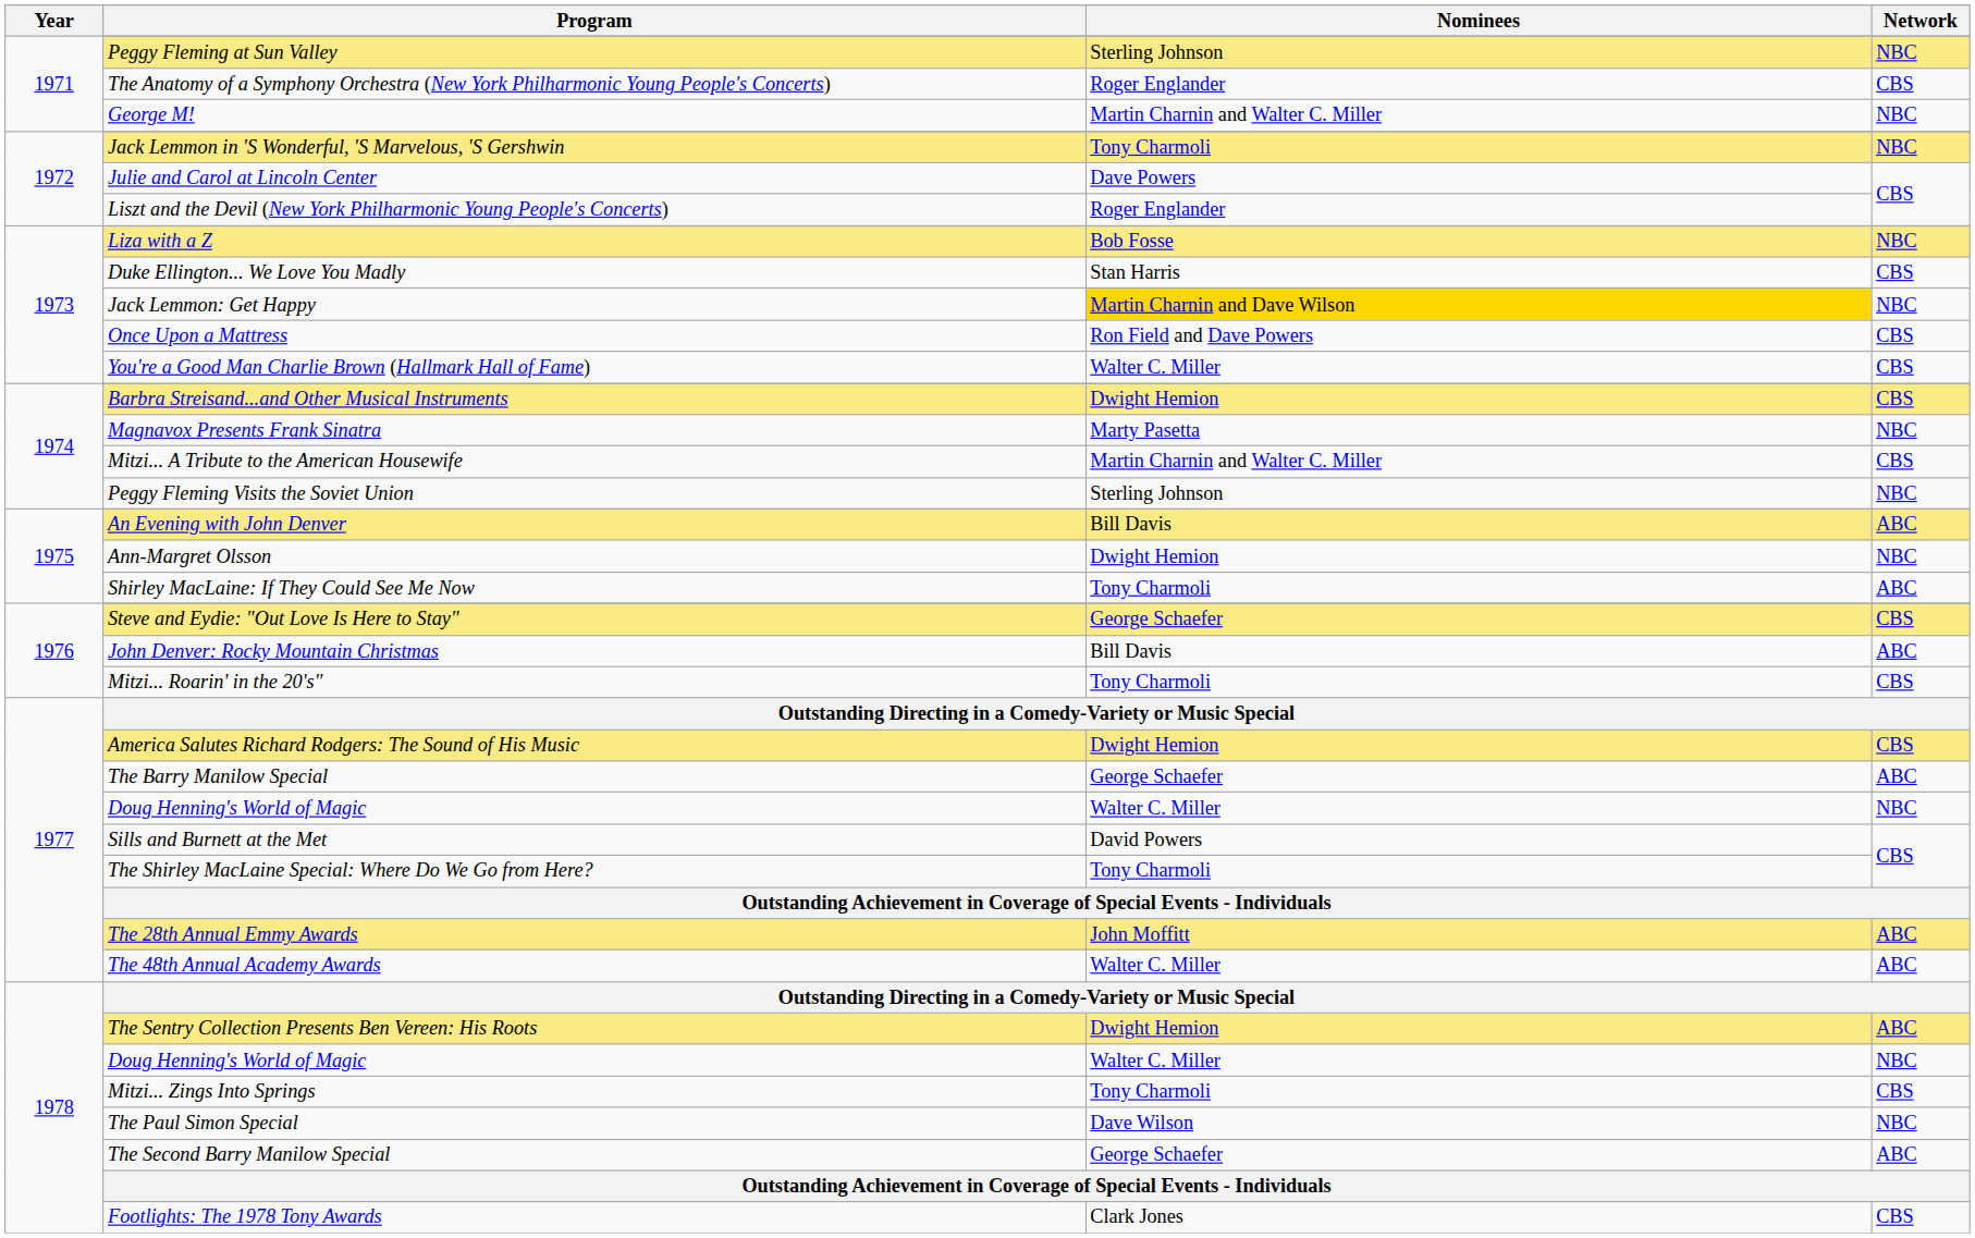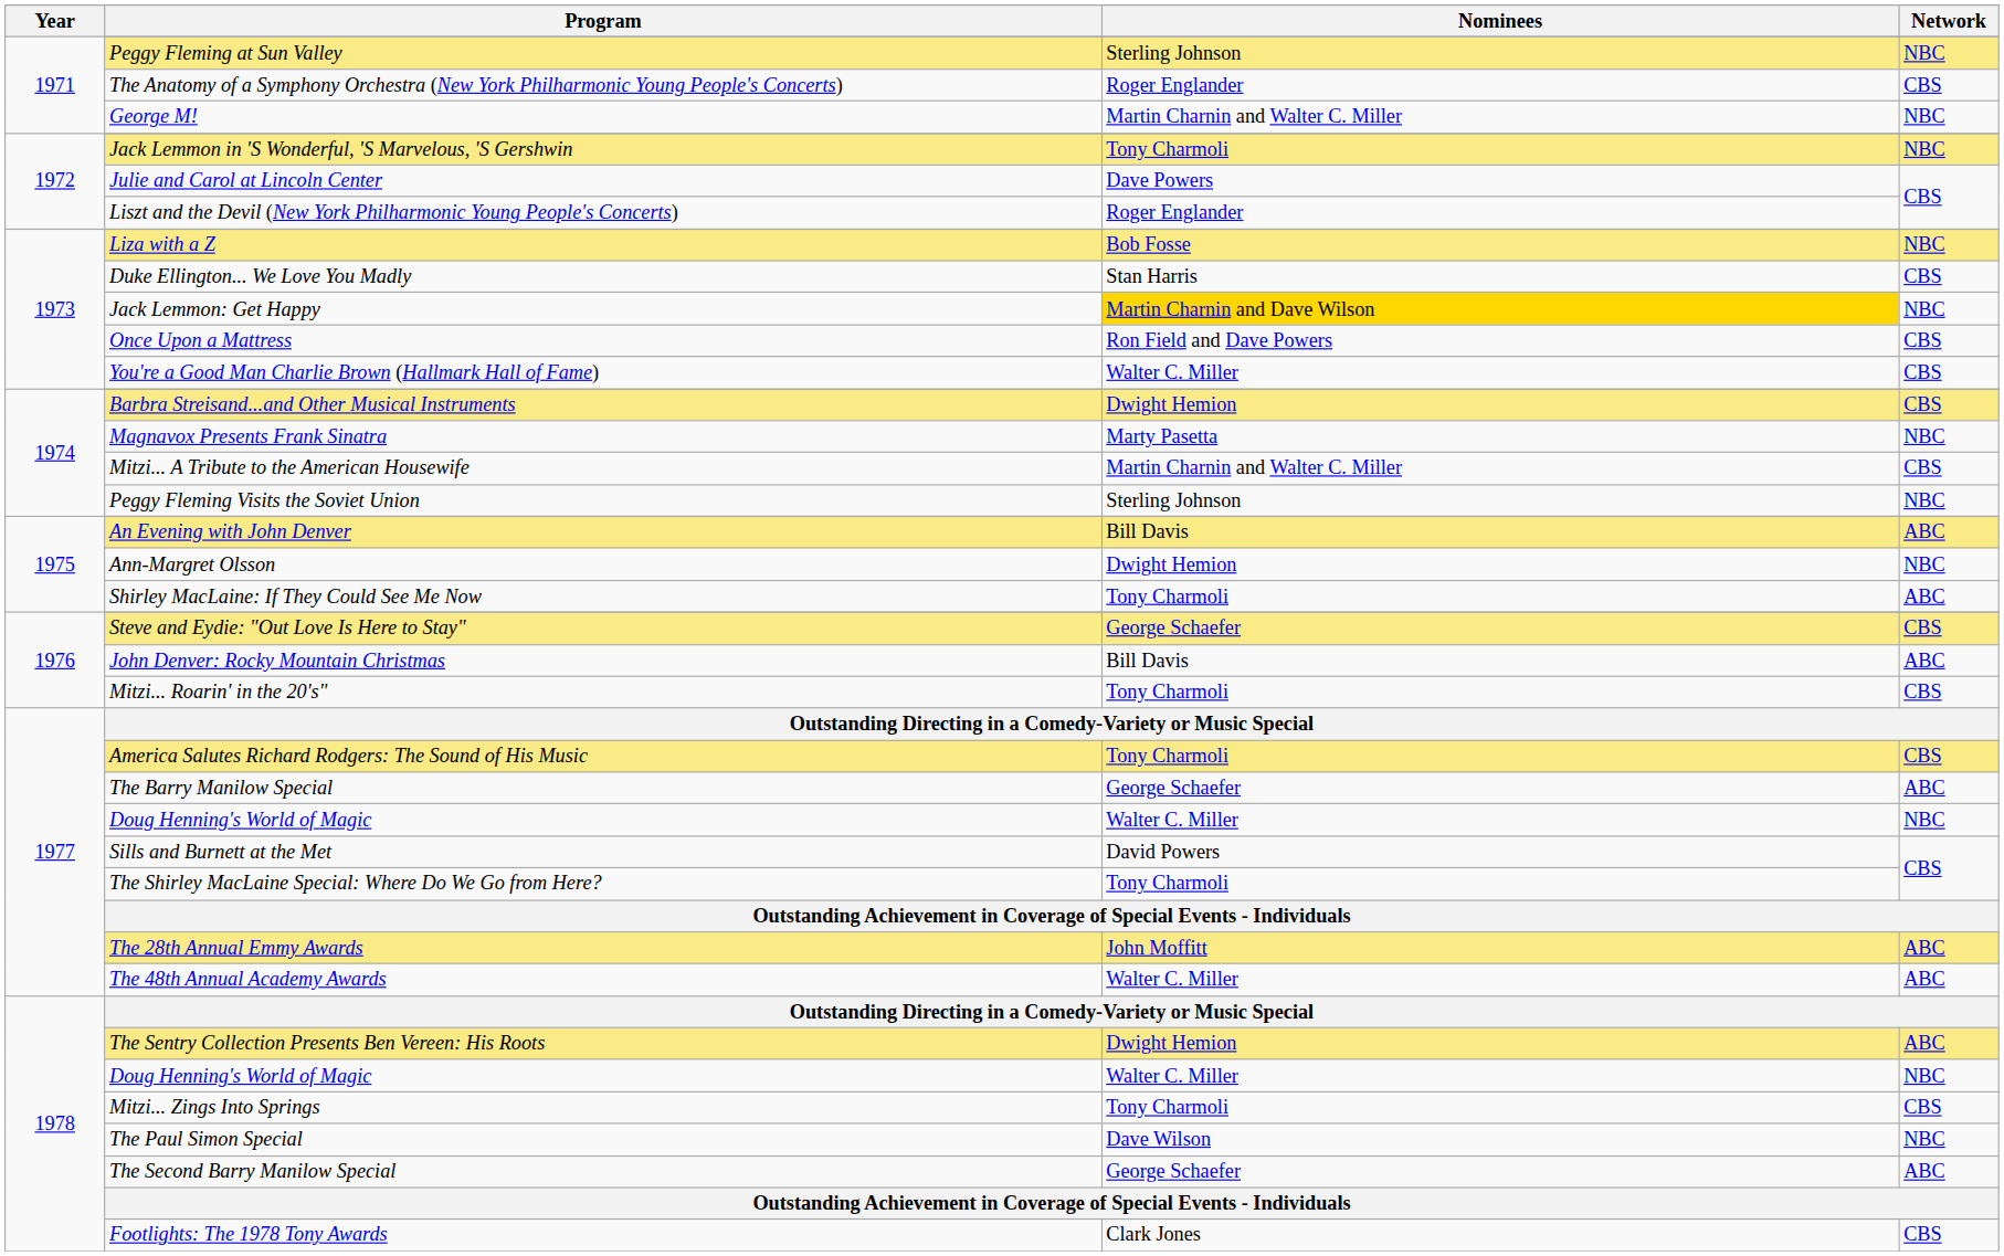 <table class="wikitable" style="width:100%">
 <tr bgcolor="#bebebe">
 <th width="5%">Year</th>
 <th width="50%">Program</th>
 <th width="40%">Nominees</th>
 <th width="5%">Network</th>
 </tr>
 <tr>
 <td rowspan="4" align=center><a href='#'>1971</a><br></td>
 </tr>
 <tr style="background:#FAEB86;">
 <td><em>Peggy Fleming at Sun Valley</em></td>
 <td>Sterling Johnson</td>
 <td><a href='#'>NBC</a></td>
 </tr>
 <tr>
 <td><em>The Anatomy of a Symphony Orchestra</em> (<em><a href='#'>New York Philharmonic Young People's Concerts</a></em>)</td>
 <td><a href='#'>Roger Englander</a></td>
 <td><a href='#'>CBS</a></td>
 </tr>
 <tr>
 <td><em><a href='#'>George M!</a></em></td>
 <td><a href='#'>Martin Charnin</a> and <a href='#'>Walter C. Miller</a></td>
 <td><a href='#'>NBC</a></td>
 </tr>
 <tr>
 <td rowspan="4" align=center><a href='#'>1972</a><br></td>
 </tr>
 <tr style="background:#FAEB86;">
 <td><em>Jack Lemmon in 'S Wonderful, 'S Marvelous, 'S Gershwin</em></td>
 <td><a href='#'>Tony Charmoli</a></td>
 <td><a href='#'>NBC</a></td>
 </tr>
 <tr>
 <td><em><a href='#'>Julie and Carol at Lincoln Center</a></em></td>
 <td><a href='#'>Dave Powers</a></td>
 <td rowspan=2><a href='#'>CBS</a></td>
 </tr>
 <tr>
 <td><em>Liszt and the Devil</em> (<em><a href='#'>New York Philharmonic Young People's Concerts</a></em>)</td>
 <td><a href='#'>Roger Englander</a></td>
 </tr>
 <tr>
 <td rowspan="6" align=center><a href='#'>1973</a><br></td>
 </tr>
 <tr style="background:#FAEB86;">
 <td><em><a href='#'>Liza with a Z</a></em></td>
 <td><a href='#'>Bob Fosse</a></td>
 <td><a href='#'>NBC</a></td>
 </tr>
 <tr>
 <td><em>Duke Ellington... We Love You Madly</em></td>
 <td>Stan Harris</td>
 <td><a href='#'>CBS</a></td>
 </tr>
 <tr>
 <td><em>Jack Lemmon: Get Happy</em></td>
 <td style="background: gold;"><a href='#'>Martin Charnin</a> and Dave Wilson</td>
 <td><a href='#'>NBC</a></td>
 </tr>
 <tr>
 <td><em><a href='#'>Once Upon a Mattress</a></em></td>
 <td><a href='#'>Ron Field</a> and <a href='#'>Dave Powers</a></td>
 <td><a href='#'>CBS</a></td>
 </tr>
 <tr>
 <td><em><a href='#'>You're a Good Man Charlie Brown</a></em> (<em><a href='#'>Hallmark Hall of Fame</a></em>)</td>
 <td><a href='#'>Walter C. Miller</a></td>
 <td><a href='#'>CBS</a></td>
 </tr>
 <tr>
 <td rowspan="5" align=center><a href='#'>1974</a><br></td>
 </tr>
 <tr style="background:#FAEB86;">
 <td><em><a href='#'>Barbra Streisand...and Other Musical Instruments</a></em></td>
 <td><a href='#'>Dwight Hemion</a></td>
 <td><a href='#'>CBS</a></td>
 </tr>
 <tr>
 <td><em><a href='#'>Magnavox Presents Frank Sinatra</a></em></td>
 <td><a href='#'>Marty Pasetta</a></td>
 <td><a href='#'>NBC</a></td>
 </tr>
 <tr>
 <td><em>Mitzi... A Tribute to the American Housewife</em></td>
 <td><a href='#'>Martin Charnin</a> and <a href='#'>Walter C. Miller</a></td>
 <td><a href='#'>CBS</a></td>
 </tr>
 <tr>
 <td><em>Peggy Fleming Visits the Soviet Union</em></td>
 <td>Sterling Johnson</td>
 <td><a href='#'>NBC</a></td>
 </tr>
 <tr>
 <td rowspan="4" align=center><a href='#'>1975</a><br></td>
 </tr>
 <tr style="background:#FAEB86;">
 <td><em><a href='#'>An Evening with John Denver</a></em></td>
 <td>Bill Davis</td>
 <td><a href='#'>ABC</a></td>
 </tr>
 <tr>
 <td><em>Ann-Margret Olsson</em></td>
 <td><a href='#'>Dwight Hemion</a></td>
 <td><a href='#'>NBC</a></td>
 </tr>
 <tr>
 <td><em>Shirley MacLaine: If They Could See Me Now</em></td>
 <td><a href='#'>Tony Charmoli</a></td>
 <td><a href='#'>ABC</a></td>
 </tr>
 <tr>
 <td rowspan="4" align=center><a href='#'>1976</a><br></td>
 </tr>
 <tr style="background:#FAEB86;">
 <td><em>Steve and Eydie: "Out Love Is Here to Stay"</em></td>
 <td><a href='#'>George Schaefer</a></td>
 <td><a href='#'>CBS</a></td>
 </tr>
 <tr>
 <td><em><a href='#'>John Denver: Rocky Mountain Christmas</a></em></td>
 <td>Bill Davis</td>
 <td><a href='#'>ABC</a></td>
 </tr>
 <tr>
 <td><em>Mitzi... Roarin' in the 20's"</em></td>
 <td><a href='#'>Tony Charmoli</a></td>
 <td><a href='#'>CBS</a></td>
 </tr>
 <tr>
 <td rowspan=9 style="text-align:center"><a href='#'>1977</a></td>
 <th colspan="4">Outstanding Directing in a Comedy-Variety or Music Special</th>
 </tr>
 <tr style="background:#FAEB86;">
 <td><em>America Salutes Richard Rodgers: The Sound of His Music</em></td>
-<td><a href='#'>Dwight Hemion</a></td>
+<td><a href='#'>Tony Charmoli</a></td>
 <td><a href='#'>CBS</a></td>
 </tr>
 <tr>
 <td><em>The Barry Manilow Special</em></td>
 <td><a href='#'>George Schaefer</a></td>
 <td><a href='#'>ABC</a></td>
 </tr>
 <tr>
 <td><em><a href='#'>Doug Henning's World of Magic</a></em></td>
 <td><a href='#'>Walter C. Miller</a></td>
 <td><a href='#'>NBC</a></td>
 </tr>
 <tr>
 <td><em>Sills and Burnett at the Met</em></td>
 <td>David Powers</td>
 <td rowspan=2><a href='#'>CBS</a></td>
 </tr>
 <tr>
 <td><em>The Shirley MacLaine Special: Where Do We Go from Here?</em></td>
 <td><a href='#'>Tony Charmoli</a></td>
 </tr>
 <tr>
 <th colspan="4">Outstanding Achievement in Coverage of Special Events - Individuals</th>
 </tr>
 <tr style="background:#FAEB86;">
 <td><em><a href='#'>The 28th Annual Emmy Awards</a></em></td>
 <td><a href='#'>John Moffitt</a></td>
 <td><a href='#'>ABC</a></td>
 </tr>
 <tr>
 <td><em><a href='#'>The 48th Annual Academy Awards</a></em></td>
 <td><a href='#'>Walter C. Miller</a></td>
 <td><a href='#'>ABC</a></td>
 </tr>
 <tr>
 <td rowspan=8 style="text-align:center"><a href='#'>1978</a></td>
 <th colspan="4">Outstanding Directing in a Comedy-Variety or Music Special</th>
 </tr>
 <tr style="background:#FAEB86;">
 <td><em>The Sentry Collection Presents Ben Vereen: His Roots</em></td>
 <td><a href='#'>Dwight Hemion</a></td>
 <td><a href='#'>ABC</a></td>
 </tr>
 <tr>
 <td><em><a href='#'>Doug Henning's World of Magic</a></em></td>
 <td><a href='#'>Walter C. Miller</a></td>
 <td><a href='#'>NBC</a></td>
 </tr>
 <tr>
 <td><em>Mitzi... Zings Into Springs</em></td>
 <td><a href='#'>Tony Charmoli</a></td>
 <td><a href='#'>CBS</a></td>
 </tr>
 <tr>
 <td><em>The Paul Simon Special</em></td>
 <td><a href='#'>Dave Wilson</a></td>
 <td><a href='#'>NBC</a></td>
 </tr>
 <tr>
 <td><em>The Second Barry Manilow Special</em></td>
 <td><a href='#'>George Schaefer</a></td>
 <td><a href='#'>ABC</a></td>
 </tr>
 <tr>
 <th colspan="4">Outstanding Achievement in Coverage of Special Events - Individuals</th>
 </tr>
 <tr>
 <td><em><a href='#'>Footlights: The 1978 Tony Awards</a></em></td>
 <td>Clark Jones</td>
 <td><a href='#'>CBS</a></td>
 </tr>
 <tr>
 </tr>
 </table>
